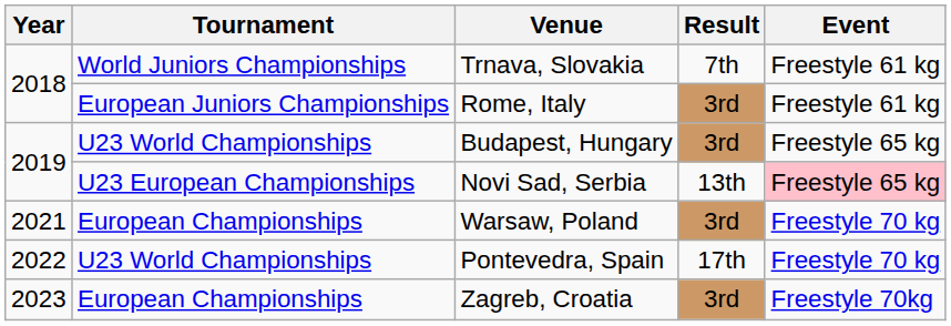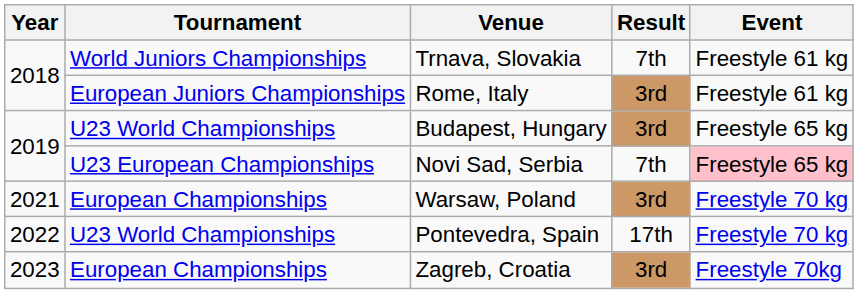 <table class="wikitable" style="font-size:95%;">
 <tr>
 <th>Year</th>
 <th>Tournament</th>
 <th>Venue</th>
 <th>Result</th>
 <th>Event</th>
 </tr>
 <tr>
 <td rowspan=2>2018</td>
 <td><a href='#'>World Juniors Championships</a></td>
 <td>Trnava, Slovakia</td>
 <td align="center">7th</td>
 <td>Freestyle 61 kg</td>
 </tr>
 <tr>
 <td><a href='#'>European Juniors Championships</a></td>
 <td>Rome, Italy</td>
 <td align="center" bgcolor="cc9966">3rd</td>
 <td>Freestyle 61 kg</td>
 </tr>
 <tr>
 <td rowspan=2>2019</td>
 <td><a href='#'>U23 World Championships</a></td>
 <td>Budapest, Hungary</td>
 <td align="center" bgcolor="cc9966">3rd</td>
 <td>Freestyle 65 kg</td>
 </tr>
 <tr>
 <td><a href='#'>U23 European Championships</a></td>
 <td>Novi Sad, Serbia</td>
-<td align="center">13th</td>
+<td align="center">7th</td>
 <td style="background: pink;">Freestyle 65 kg</td>
 </tr>
 <tr>
 <td>2021</td>
 <td><a href='#'>European Championships</a></td>
 <td>Warsaw, Poland</td>
 <td align="center" bgcolor="cc9966">3rd</td>
 <td><a href='#'>Freestyle 70 kg</a></td>
 </tr>
 <tr>
 <td>2022</td>
 <td><a href='#'>U23 World Championships</a></td>
 <td>Pontevedra, Spain</td>
 <td align="center">17th</td>
 <td><a href='#'>Freestyle 70 kg</a></td>
 </tr>
 <tr>
 <td>2023</td>
 <td><a href='#'>European Championships</a></td>
 <td>Zagreb, Croatia</td>
 <td align="center" bgcolor="cc9966">3rd</td>
 <td><a href='#'>Freestyle 70kg</a></td>
 </tr>
 </table>
